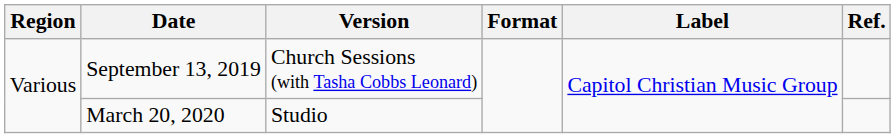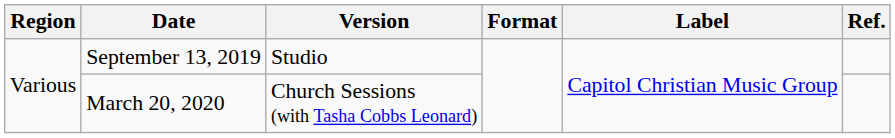 <table class="wikitable plainrowheaders">
 <tr>
 <th scope="col">Region</th>
 <th scope="col">Date</th>
 <th scope="col">Version</th>
 <th scope="col">Format</th>
 <th scope="col">Label</th>
 <th scope="col">Ref.</th>
 </tr>
 <tr>
 <td rowspan="2">Various</td>
 <td>September 13, 2019</td>
-<td>Church Sessions <br><small>(with <a href='#'>Tasha Cobbs Leonard</a>)</small></td>
+<td>Studio</td>
 <td rowspan="2"></td>
 <td rowspan="2"><a href='#'>Capitol Christian Music Group</a></td>
 <td></td>
 </tr>
 <tr>
 <td>March 20, 2020</td>
-<td>Studio</td>
+<td>Church Sessions <br><small>(with <a href='#'>Tasha Cobbs Leonard</a>)</small></td>
 <td></td>
 </tr>
 </table>
